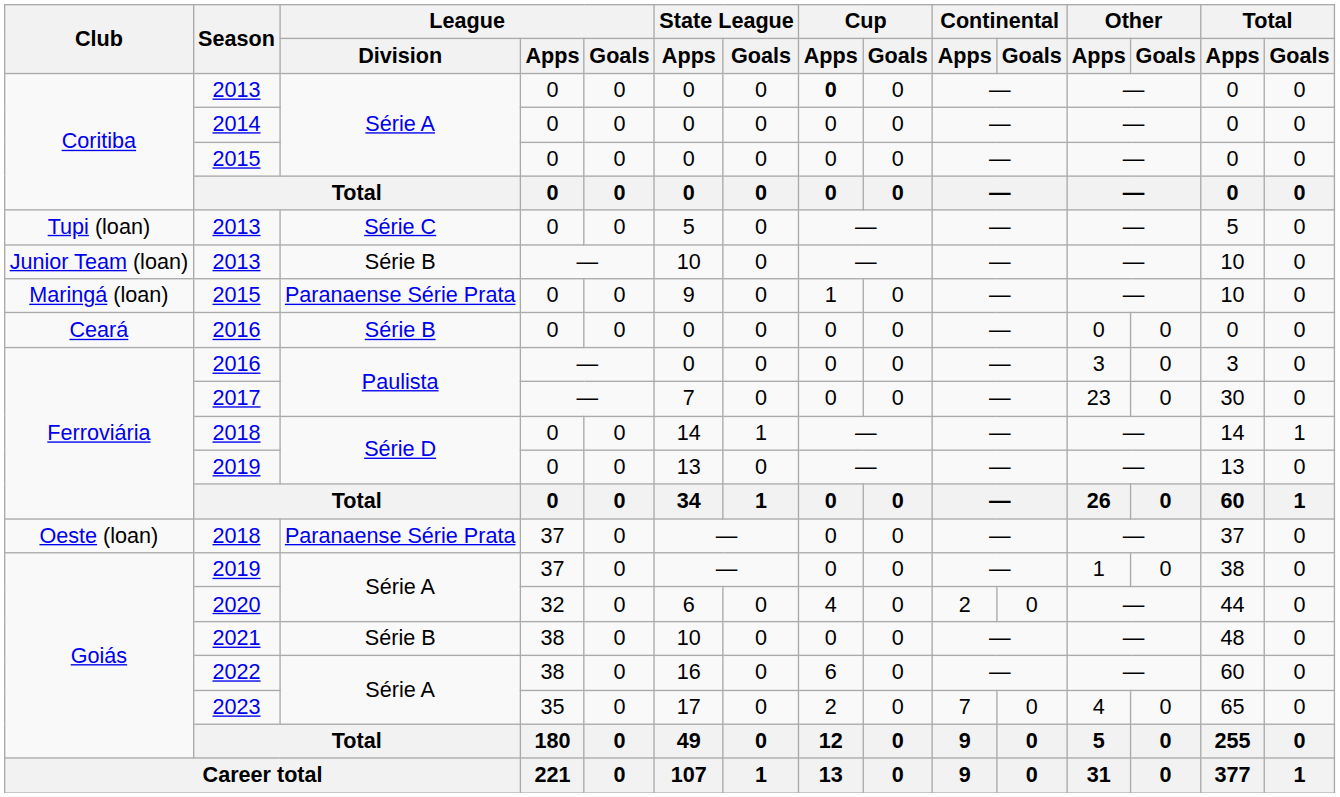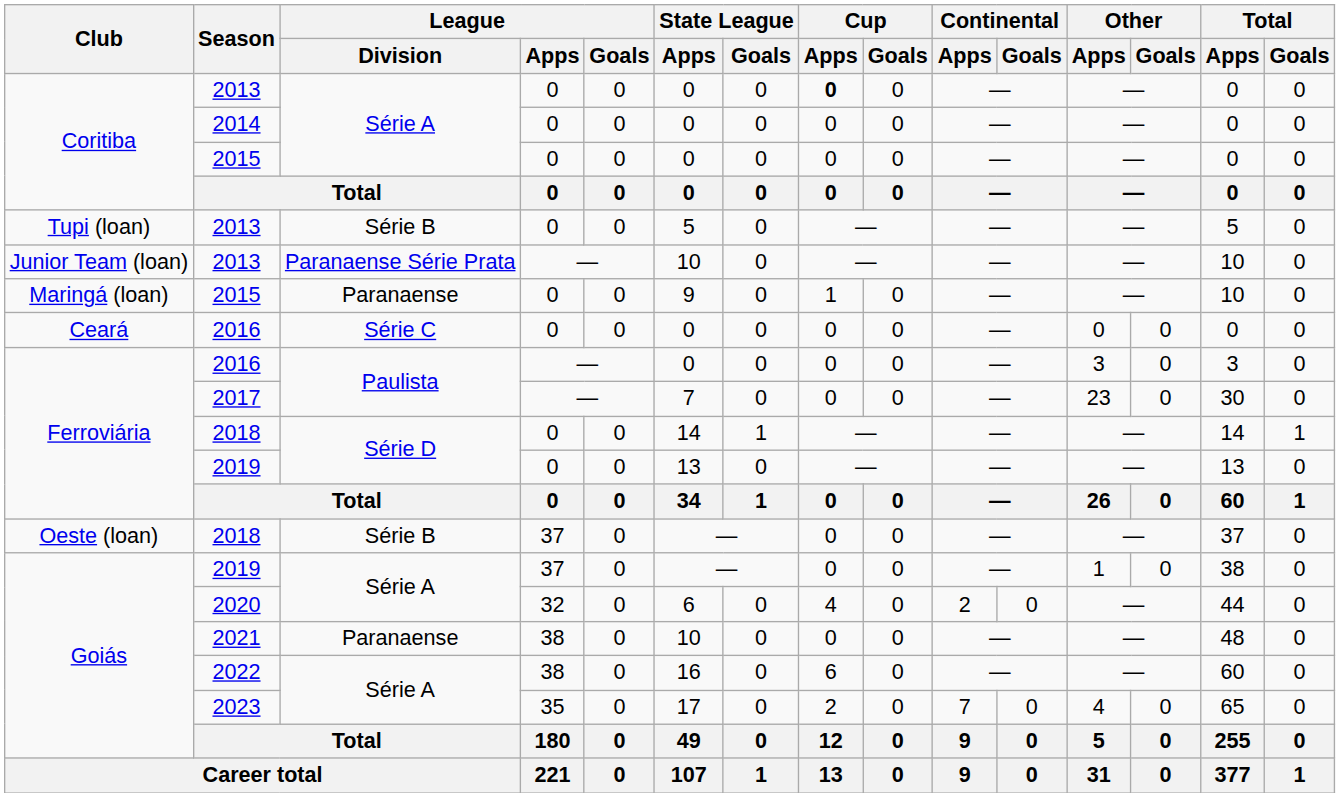 <table class="wikitable" style="text-align: center;">
 <tr>
 <th rowspan="2">Club</th>
 <th rowspan="2">Season</th>
 <th colspan="3">League</th>
 <th colspan="2">State League</th>
 <th colspan="2">Cup</th>
 <th colspan="2">Continental</th>
 <th colspan="2">Other</th>
 <th colspan="2">Total</th>
 </tr>
 <tr>
 <th>Division</th>
 <th>Apps</th>
 <th>Goals</th>
 <th>Apps</th>
 <th>Goals</th>
 <th>Apps</th>
 <th>Goals</th>
 <th>Apps</th>
 <th>Goals</th>
 <th>Apps</th>
 <th>Goals</th>
 <th>Apps</th>
 <th>Goals</th>
 </tr>
 <tr>
 <td rowspan="4" valign="center"><a href='#'>Coritiba</a></td>
 <td><a href='#'>2013</a></td>
 <td rowspan="3"><a href='#'>Série A</a></td>
 <td>0</td>
 <td>0</td>
 <td>0</td>
 <td>0</td>
 <td><strong>0</strong></td>
 <td>0</td>
 <td colspan="2">—</td>
 <td colspan="2">—</td>
 <td>0</td>
 <td>0</td>
 </tr>
 <tr>
 <td><a href='#'>2014</a></td>
 <td>0</td>
 <td>0</td>
 <td>0</td>
 <td>0</td>
 <td>0</td>
 <td>0</td>
 <td colspan="2">—</td>
 <td colspan="2">—</td>
 <td>0</td>
 <td>0</td>
 </tr>
 <tr>
 <td><a href='#'>2015</a></td>
 <td>0</td>
 <td>0</td>
 <td>0</td>
 <td>0</td>
 <td>0</td>
 <td>0</td>
 <td colspan="2">—</td>
 <td colspan="2">—</td>
 <td>0</td>
 <td>0</td>
 </tr>
 <tr>
 <th colspan="2">Total</th>
 <th>0</th>
 <th>0</th>
 <th>0</th>
 <th>0</th>
 <th>0</th>
 <th>0</th>
 <th colspan="2">—</th>
 <th colspan="2">—</th>
 <th>0</th>
 <th>0</th>
 </tr>
 <tr>
 <td valign="center"><a href='#'>Tupi</a> (loan)</td>
 <td><a href='#'>2013</a></td>
-<td><a href='#'>Série C</a></td>
+<td>Série B</td>
 <td>0</td>
 <td>0</td>
 <td>5</td>
 <td>0</td>
 <td colspan="2">—</td>
 <td colspan="2">—</td>
 <td colspan="2">—</td>
 <td>5</td>
 <td>0</td>
 </tr>
 <tr>
 <td valign="center"><a href='#'>Junior Team</a> (loan)</td>
 <td><a href='#'>2013</a></td>
-<td>Série B</td>
+<td><a href='#'>Paranaense Série Prata</a></td>
 <td colspan="2">—</td>
 <td>10</td>
 <td>0</td>
 <td colspan="2">—</td>
 <td colspan="2">—</td>
 <td colspan="2">—</td>
 <td>10</td>
 <td>0</td>
 </tr>
 <tr>
 <td valign="center"><a href='#'>Maringá</a> (loan)</td>
 <td><a href='#'>2015</a></td>
-<td><a href='#'>Paranaense Série Prata</a></td>
+<td>Paranaense</td>
 <td>0</td>
 <td>0</td>
 <td>9</td>
 <td>0</td>
 <td>1</td>
 <td>0</td>
 <td colspan="2">—</td>
 <td colspan="2">—</td>
 <td>10</td>
 <td>0</td>
 </tr>
 <tr>
 <td valign="center"><a href='#'>Ceará</a></td>
 <td><a href='#'>2016</a></td>
-<td><a href='#'>Série B</a></td>
+<td><a href='#'>Série C</a></td>
 <td>0</td>
 <td>0</td>
 <td>0</td>
 <td>0</td>
 <td>0</td>
 <td>0</td>
 <td colspan="2">—</td>
 <td>0</td>
 <td>0</td>
 <td>0</td>
 <td>0</td>
 </tr>
 <tr>
 <td rowspan="5" valign="center"><a href='#'>Ferroviária</a></td>
 <td><a href='#'>2016</a></td>
 <td rowspan="2"><a href='#'>Paulista</a></td>
 <td colspan="2">—</td>
 <td>0</td>
 <td>0</td>
 <td>0</td>
 <td>0</td>
 <td colspan="2">—</td>
 <td>3</td>
 <td>0</td>
 <td>3</td>
 <td>0</td>
 </tr>
 <tr>
 <td><a href='#'>2017</a></td>
 <td colspan="2">—</td>
 <td>7</td>
 <td>0</td>
 <td>0</td>
 <td>0</td>
 <td colspan="2">—</td>
 <td>23</td>
 <td>0</td>
 <td>30</td>
 <td>0</td>
 </tr>
 <tr>
 <td><a href='#'>2018</a></td>
 <td rowspan="2"><a href='#'>Série D</a></td>
 <td>0</td>
 <td>0</td>
 <td>14</td>
 <td>1</td>
 <td colspan="2">—</td>
 <td colspan="2">—</td>
 <td colspan="2">—</td>
 <td>14</td>
 <td>1</td>
 </tr>
 <tr>
 <td><a href='#'>2019</a></td>
 <td>0</td>
 <td>0</td>
 <td>13</td>
 <td>0</td>
 <td colspan="2">—</td>
 <td colspan="2">—</td>
 <td colspan="2">—</td>
 <td>13</td>
 <td>0</td>
 </tr>
 <tr>
 <th colspan="2">Total</th>
 <th>0</th>
 <th>0</th>
 <th>34</th>
 <th>1</th>
 <th>0</th>
 <th>0</th>
 <th colspan="2">—</th>
 <th>26</th>
 <th>0</th>
 <th>60</th>
 <th>1</th>
 </tr>
 <tr>
 <td valign="center"><a href='#'>Oeste</a> (loan)</td>
 <td><a href='#'>2018</a></td>
-<td><a href='#'>Paranaense Série Prata</a></td>
+<td>Série B</td>
 <td>37</td>
 <td>0</td>
 <td colspan="2">—</td>
 <td>0</td>
 <td>0</td>
 <td colspan="2">—</td>
 <td colspan="2">—</td>
 <td>37</td>
 <td>0</td>
 </tr>
 <tr>
 <td rowspan="6" valign="center"><a href='#'>Goiás</a></td>
 <td><a href='#'>2019</a></td>
 <td rowspan="2">Série A</td>
 <td>37</td>
 <td>0</td>
 <td colspan="2">—</td>
 <td>0</td>
 <td>0</td>
 <td colspan="2">—</td>
 <td>1</td>
 <td>0</td>
 <td>38</td>
 <td>0</td>
 </tr>
 <tr>
 <td><a href='#'>2020</a></td>
 <td>32</td>
 <td>0</td>
 <td>6</td>
 <td>0</td>
 <td>4</td>
 <td>0</td>
 <td>2</td>
 <td>0</td>
 <td colspan="2">—</td>
 <td>44</td>
 <td>0</td>
 </tr>
 <tr>
 <td><a href='#'>2021</a></td>
-<td>Série B</td>
+<td>Paranaense</td>
 <td>38</td>
 <td>0</td>
 <td>10</td>
 <td>0</td>
 <td>0</td>
 <td>0</td>
 <td colspan="2">—</td>
 <td colspan="2">—</td>
 <td>48</td>
 <td>0</td>
 </tr>
 <tr>
 <td><a href='#'>2022</a></td>
 <td rowspan="2">Série A</td>
 <td>38</td>
 <td>0</td>
 <td>16</td>
 <td>0</td>
 <td>6</td>
 <td>0</td>
 <td colspan="2">—</td>
 <td colspan="2">—</td>
 <td>60</td>
 <td>0</td>
 </tr>
 <tr>
 <td><a href='#'>2023</a></td>
 <td>35</td>
 <td>0</td>
 <td>17</td>
 <td>0</td>
 <td>2</td>
 <td>0</td>
 <td>7</td>
 <td>0</td>
 <td>4</td>
 <td>0</td>
 <td>65</td>
 <td>0</td>
 </tr>
 <tr>
 <th colspan="2">Total</th>
 <th>180</th>
 <th>0</th>
 <th>49</th>
 <th>0</th>
 <th>12</th>
 <th>0</th>
 <th>9</th>
 <th>0</th>
 <th>5</th>
 <th>0</th>
 <th>255</th>
 <th>0</th>
 </tr>
 <tr>
 <th colspan="3"><strong>Career total</strong></th>
 <th>221</th>
 <th>0</th>
 <th>107</th>
 <th>1</th>
 <th>13</th>
 <th>0</th>
 <th>9</th>
 <th>0</th>
 <th>31</th>
 <th>0</th>
 <th>377</th>
 <th>1</th>
 </tr>
 </table>
